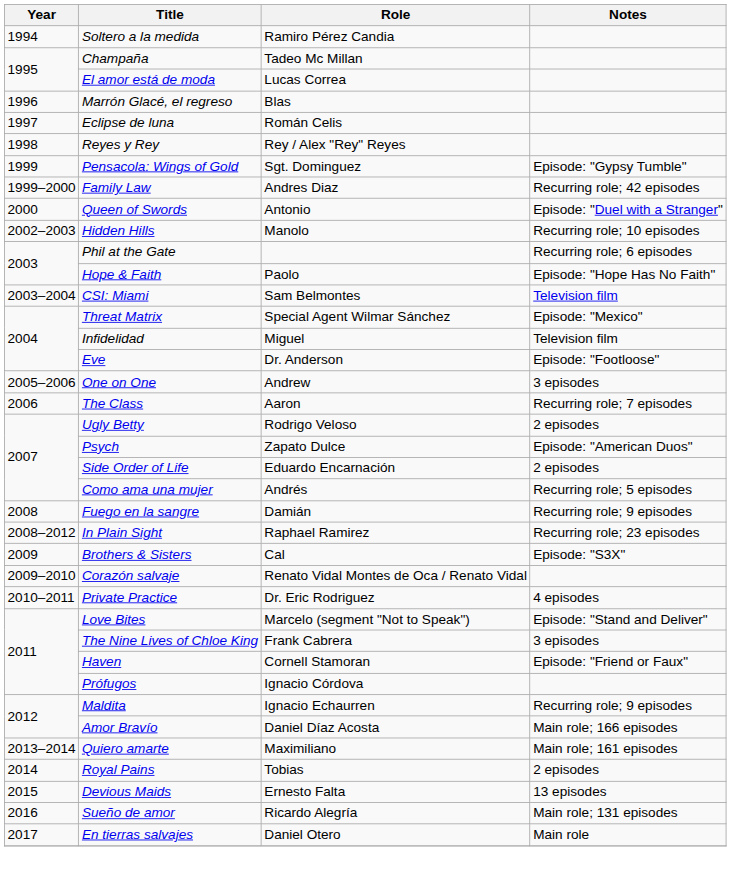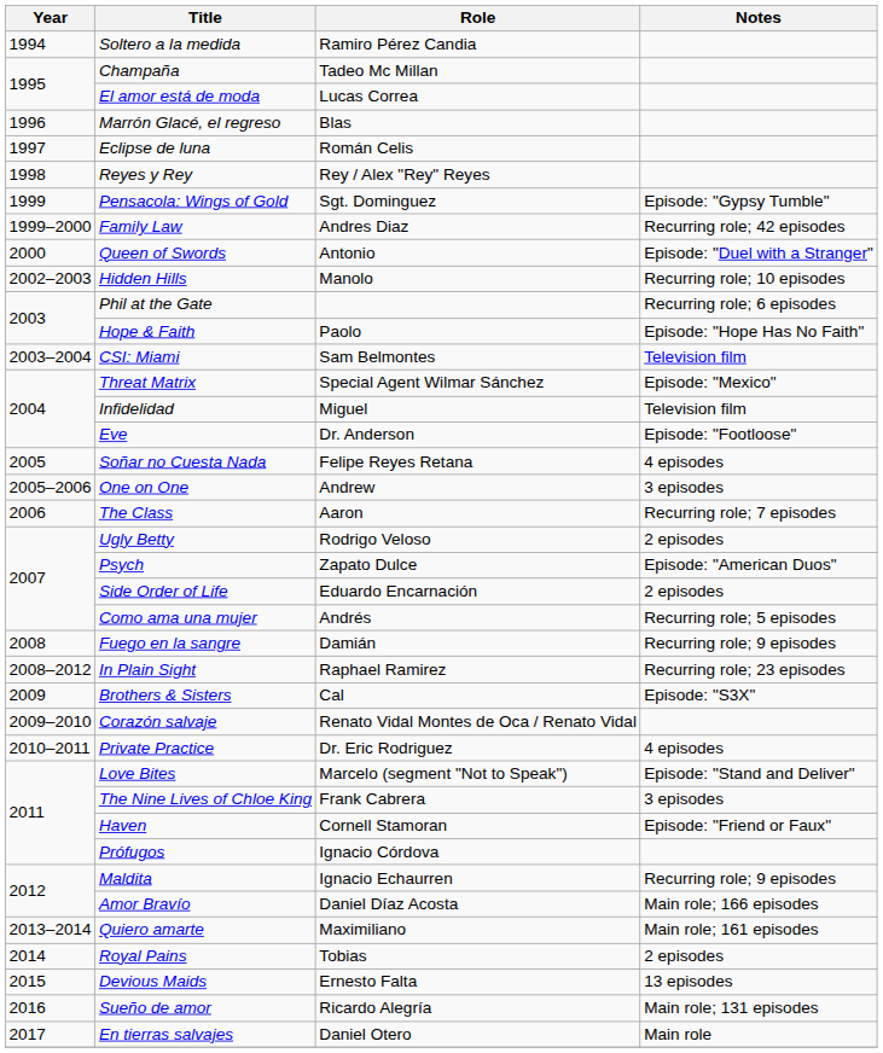 <table class="wikitable plainrowheaders sortable">
 <tr>
 <th scope="col">Year</th>
 <th scope="col">Title</th>
 <th scope="col">Role</th>
 <th scope="col" class="unsortable">Notes</th>
 </tr>
 <tr>
 <td>1994</td>
 <td><em>Soltero a la medida</em></td>
 <td>Ramiro Pérez Candia</td>
 <td></td>
 </tr>
 <tr>
 <td rowspan="2">1995</td>
 <td><em>Champaña</em></td>
 <td>Tadeo Mc Millan</td>
 <td></td>
 </tr>
 <tr>
 <td><em><a href='#'>El amor está de moda</a></em></td>
 <td>Lucas Correa</td>
 <td></td>
 </tr>
 <tr>
 <td>1996</td>
 <td><em>Marrón Glacé, el regreso</em></td>
 <td>Blas</td>
 <td></td>
 </tr>
 <tr>
 <td>1997</td>
 <td><em>Eclipse de luna</em></td>
 <td>Román Celis</td>
 <td></td>
 </tr>
 <tr>
 <td>1998</td>
 <td><em>Reyes y Rey</em></td>
 <td>Rey / Alex "Rey" Reyes</td>
 <td></td>
 </tr>
 <tr>
 <td>1999</td>
 <td><em><a href='#'>Pensacola: Wings of Gold</a></em></td>
 <td>Sgt. Dominguez</td>
 <td>Episode: "Gypsy Tumble"</td>
 </tr>
 <tr>
 <td>1999–2000</td>
 <td><em><a href='#'>Family Law</a></em></td>
 <td>Andres Diaz</td>
 <td>Recurring role; 42 episodes</td>
 </tr>
 <tr>
 <td>2000</td>
 <td><em><a href='#'>Queen of Swords</a></em></td>
 <td>Antonio</td>
 <td>Episode: "<a href='#'>Duel with a Stranger</a>"</td>
 </tr>
 <tr>
 <td>2002–2003</td>
 <td><em><a href='#'>Hidden Hills</a></em></td>
 <td>Manolo</td>
 <td>Recurring role; 10 episodes</td>
 </tr>
 <tr>
 <td rowspan="2">2003</td>
 <td><em>Phil at the Gate</em></td>
 <td></td>
 <td>Recurring role; 6 episodes</td>
 </tr>
 <tr>
 <td><em><a href='#'>Hope & Faith</a></em></td>
 <td>Paolo</td>
 <td>Episode: "Hope Has No Faith"</td>
 </tr>
 <tr>
 <td>2003–2004</td>
 <td><em><a href='#'>CSI: Miami</a></em></td>
 <td>Sam Belmontes</td>
 <td><a href='#'>Television film</a></td>
 </tr>
 <tr>
 <td rowspan="3">2004</td>
 <td><em><a href='#'>Threat Matrix</a></em></td>
 <td>Special Agent Wilmar Sánchez</td>
 <td>Episode: "Mexico"</td>
 </tr>
 <tr>
 <td><em>Infidelidad</em></td>
 <td>Miguel</td>
 <td>Television film</td>
 </tr>
 <tr>
 <td><em><a href='#'>Eve</a></em></td>
 <td>Dr. Anderson</td>
 <td>Episode: "Footloose"</td>
+</tr>
+<tr>
+<td>2005</td>
+<td><em><a href='#'>Soñar no Cuesta Nada</a></em></td>
+<td>Felipe Reyes Retana</td>
+<td>4 episodes</td>
 </tr>
 <tr>
 <td>2005–2006</td>
 <td><em><a href='#'>One on One</a></em></td>
 <td>Andrew</td>
 <td>3 episodes</td>
 </tr>
 <tr>
 <td>2006</td>
 <td><em><a href='#'>The Class</a></em></td>
 <td>Aaron</td>
 <td>Recurring role; 7 episodes</td>
 </tr>
 <tr>
 <td rowspan="4">2007</td>
 <td><em><a href='#'>Ugly Betty</a></em></td>
 <td>Rodrigo Veloso</td>
 <td>2 episodes</td>
 </tr>
 <tr>
 <td><em><a href='#'>Psych</a></em></td>
 <td>Zapato Dulce</td>
 <td>Episode: "American Duos"</td>
 </tr>
 <tr>
 <td><em><a href='#'>Side Order of Life</a></em></td>
 <td>Eduardo Encarnación</td>
 <td>2 episodes</td>
 </tr>
 <tr>
 <td><em><a href='#'>Como ama una mujer</a></em></td>
 <td>Andrés</td>
 <td>Recurring role; 5 episodes</td>
 </tr>
 <tr>
 <td>2008</td>
 <td><em><a href='#'>Fuego en la sangre</a></em></td>
 <td>Damián</td>
 <td>Recurring role; 9 episodes</td>
 </tr>
 <tr>
 <td>2008–2012</td>
 <td><em><a href='#'>In Plain Sight</a></em></td>
 <td>Raphael Ramirez</td>
 <td>Recurring role; 23 episodes</td>
 </tr>
 <tr>
 <td>2009</td>
 <td><em><a href='#'>Brothers & Sisters</a></em></td>
 <td>Cal</td>
 <td>Episode: "S3X"</td>
 </tr>
 <tr>
 <td>2009–2010</td>
 <td><em><a href='#'>Corazón salvaje</a></em></td>
 <td>Renato Vidal Montes de Oca / Renato Vidal</td>
 <td></td>
 </tr>
 <tr>
 <td>2010–2011</td>
 <td><em><a href='#'>Private Practice</a></em></td>
 <td>Dr. Eric Rodriguez</td>
 <td>4 episodes</td>
 </tr>
 <tr>
 <td rowspan="4">2011</td>
 <td><em><a href='#'>Love Bites</a></em></td>
 <td>Marcelo (segment "Not to Speak")</td>
 <td>Episode: "Stand and Deliver"</td>
 </tr>
 <tr>
 <td><em><a href='#'>The Nine Lives of Chloe King</a></em></td>
 <td>Frank Cabrera</td>
 <td>3 episodes</td>
 </tr>
 <tr>
 <td><em><a href='#'>Haven</a></em></td>
 <td>Cornell Stamoran</td>
 <td>Episode: "Friend or Faux"</td>
 </tr>
 <tr>
 <td><em><a href='#'>Prófugos</a></em></td>
 <td>Ignacio Córdova</td>
 <td></td>
 </tr>
 <tr>
 <td rowspan="2">2012</td>
 <td><em><a href='#'>Maldita</a></em></td>
 <td>Ignacio Echaurren</td>
 <td>Recurring role; 9 episodes</td>
 </tr>
 <tr>
 <td><em><a href='#'>Amor Bravío</a></em></td>
 <td>Daniel Díaz Acosta</td>
 <td>Main role; 166 episodes</td>
 </tr>
 <tr>
 <td>2013–2014</td>
 <td><em><a href='#'>Quiero amarte</a></em></td>
 <td>Maximiliano</td>
 <td>Main role; 161 episodes</td>
 </tr>
 <tr>
 <td>2014</td>
 <td><em><a href='#'>Royal Pains</a></em></td>
 <td>Tobias</td>
 <td>2 episodes</td>
 </tr>
 <tr>
 <td>2015</td>
 <td><em><a href='#'>Devious Maids</a></em></td>
 <td>Ernesto Falta</td>
 <td>13 episodes</td>
 </tr>
 <tr>
 <td>2016</td>
 <td><em><a href='#'>Sueño de amor</a></em></td>
 <td>Ricardo Alegría</td>
 <td>Main role; 131 episodes</td>
 </tr>
 <tr>
 <td>2017</td>
 <td><em><a href='#'>En tierras salvajes</a></em></td>
 <td>Daniel Otero</td>
 <td>Main role</td>
 </tr>
 <tr>
 </tr>
 </table>
